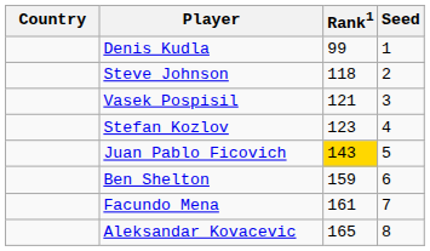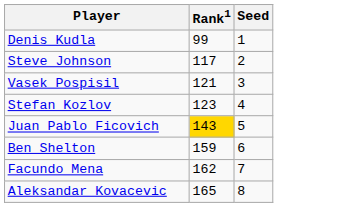 <table class="sortable wikitable">
 <tr>
-<th width="70">Country</th>
 <th width="175">Player</th>
 <th>Rank<sup>1</sup></th>
 <th>Seed</th>
 </tr>
 <tr>
-<td></td>
 <td><a href='#'>Denis Kudla</a></td>
 <td>99</td>
 <td>1</td>
 </tr>
 <tr>
-<td></td>
 <td><a href='#'>Steve Johnson</a></td>
-<td>118</td>
+<td>117</td>
 <td>2</td>
 </tr>
 <tr>
-<td></td>
 <td><a href='#'>Vasek Pospisil</a></td>
 <td>121</td>
 <td>3</td>
 </tr>
 <tr>
-<td></td>
 <td><a href='#'>Stefan Kozlov</a></td>
 <td>123</td>
 <td>4</td>
 </tr>
 <tr>
-<td></td>
 <td><a href='#'>Juan Pablo Ficovich</a></td>
 <td style="background: gold;">143</td>
 <td>5</td>
 </tr>
 <tr>
-<td></td>
 <td><a href='#'>Ben Shelton</a></td>
 <td>159</td>
 <td>6</td>
 </tr>
 <tr>
-<td></td>
 <td><a href='#'>Facundo Mena</a></td>
-<td>161</td>
+<td>162</td>
 <td>7</td>
 </tr>
 <tr>
-<td></td>
 <td><a href='#'>Aleksandar Kovacevic</a></td>
 <td>165</td>
 <td>8</td>
 </tr>
 </table>
